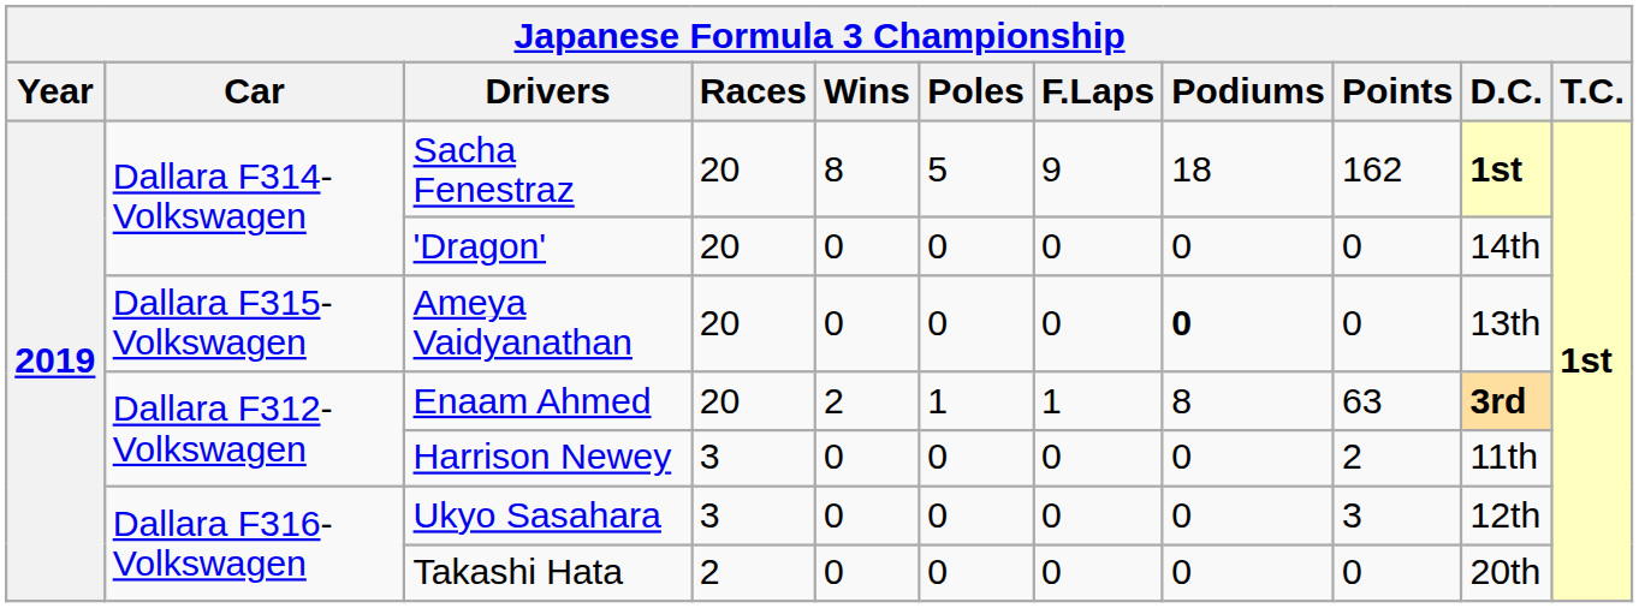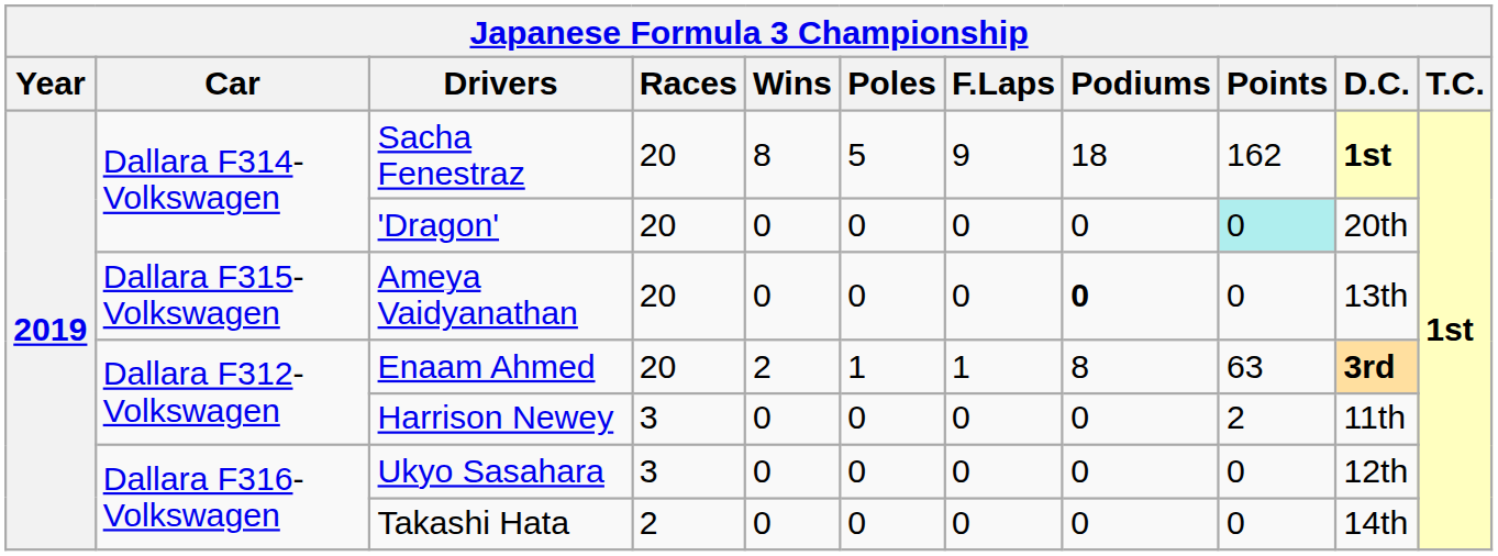 <table class="wikitable" style="font-size:85%">
 <tr>
 <th colspan="12" align="center"><a href='#'>Japanese Formula 3 Championship</a></th>
 </tr>
 <tr>
 <th>Year</th>
 <th>Car</th>
 <th>Drivers</th>
 <th>Races</th>
 <th>Wins</th>
 <th>Poles</th>
 <th>F.Laps</th>
 <th>Podiums</th>
 <th>Points</th>
 <th>D.C.</th>
 <th>T.C.</th>
 </tr>
 <tr>
 <th rowspan=7><a href='#'>2019</a></th>
 <td rowspan=2><a href='#'>Dallara F314</a>-<a href='#'>Volkswagen</a></td>
 <td> <a href='#'>Sacha Fenestraz</a></td>
 <td>20</td>
 <td>8</td>
 <td>5</td>
 <td>9</td>
 <td>18</td>
 <td>162</td>
 <td style="background:#FFFFBF;"><strong>1st</strong></td>
 <td rowspan=7 style="background:#FFFFBF;"><strong>1st</strong></td>
 </tr>
 <tr>
 <td> <a href='#'>'Dragon'</a></td>
 <td>20</td>
 <td>0</td>
 <td>0</td>
 <td>0</td>
 <td>0</td>
-<td>0</td>
-<td>14th</td>
+<td style="background: paleturquoise;">0</td>
+<td>20th</td>
 </tr>
 <tr>
 <td><a href='#'>Dallara F315</a>-<a href='#'>Volkswagen</a></td>
 <td> <a href='#'>Ameya Vaidyanathan</a></td>
 <td>20</td>
 <td>0</td>
 <td>0</td>
 <td>0</td>
 <td><strong>0</strong></td>
 <td>0</td>
 <td>13th</td>
 </tr>
 <tr>
 <td rowspan=2><a href='#'>Dallara F312</a>-<a href='#'>Volkswagen</a></td>
 <td> <a href='#'>Enaam Ahmed</a></td>
 <td>20</td>
 <td>2</td>
 <td>1</td>
 <td>1</td>
 <td>8</td>
 <td>63</td>
 <td style="background:#FFDF9F;"><strong>3rd</strong></td>
 </tr>
 <tr>
 <td> <a href='#'>Harrison Newey</a></td>
 <td>3</td>
 <td>0</td>
 <td>0</td>
 <td>0</td>
 <td>0</td>
 <td>2</td>
 <td>11th</td>
 </tr>
 <tr>
 <td rowspan=2><a href='#'>Dallara F316</a>-<a href='#'>Volkswagen</a></td>
 <td> <a href='#'>Ukyo Sasahara</a></td>
 <td>3</td>
 <td>0</td>
 <td>0</td>
 <td>0</td>
 <td>0</td>
-<td>3</td>
+<td>0</td>
 <td>12th</td>
 </tr>
 <tr>
 <td> Takashi Hata</td>
 <td>2</td>
 <td>0</td>
 <td>0</td>
 <td>0</td>
 <td>0</td>
 <td>0</td>
-<td>20th</td>
+<td>14th</td>
 </tr>
 </table>
